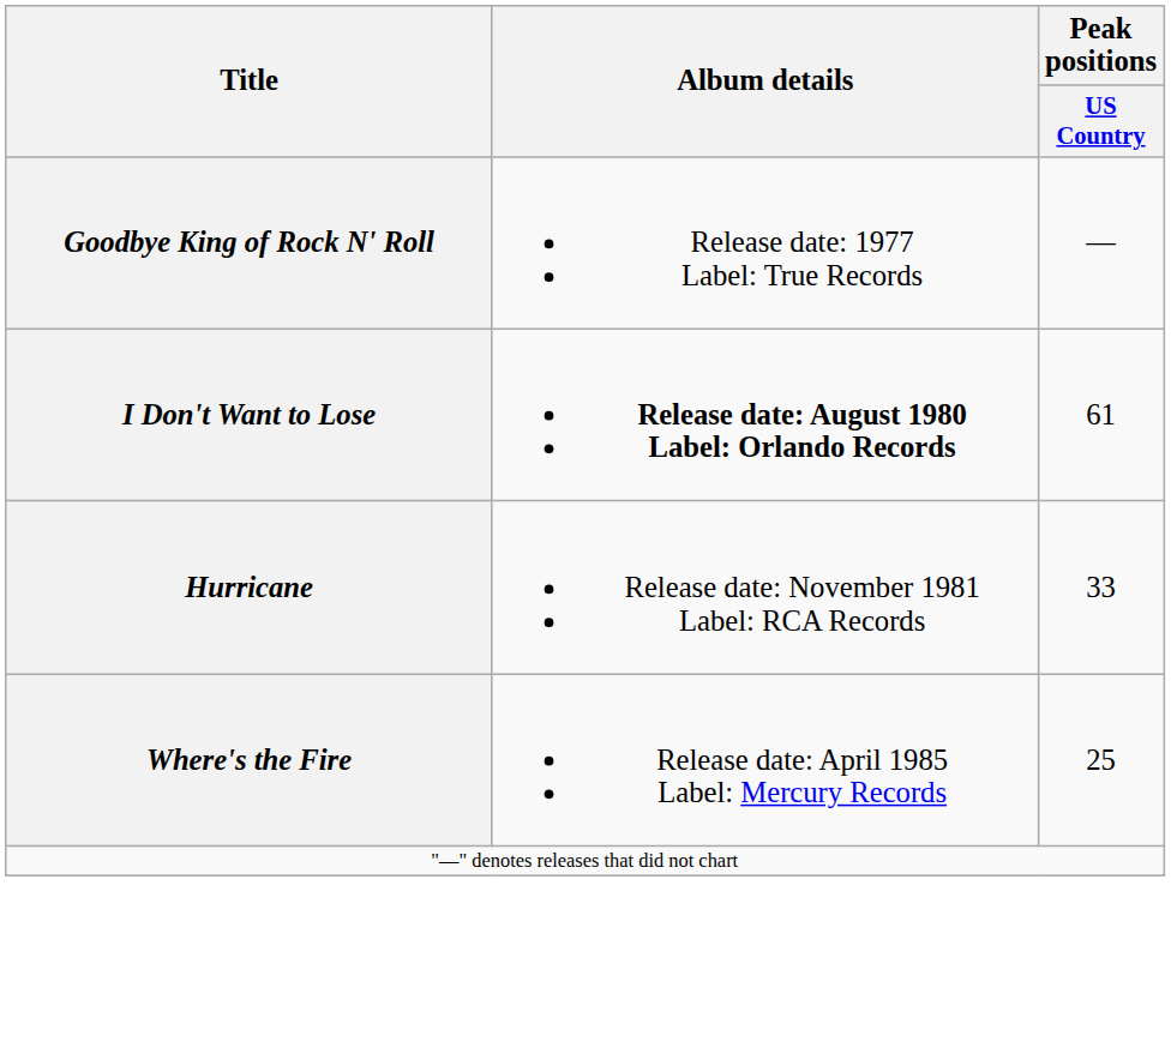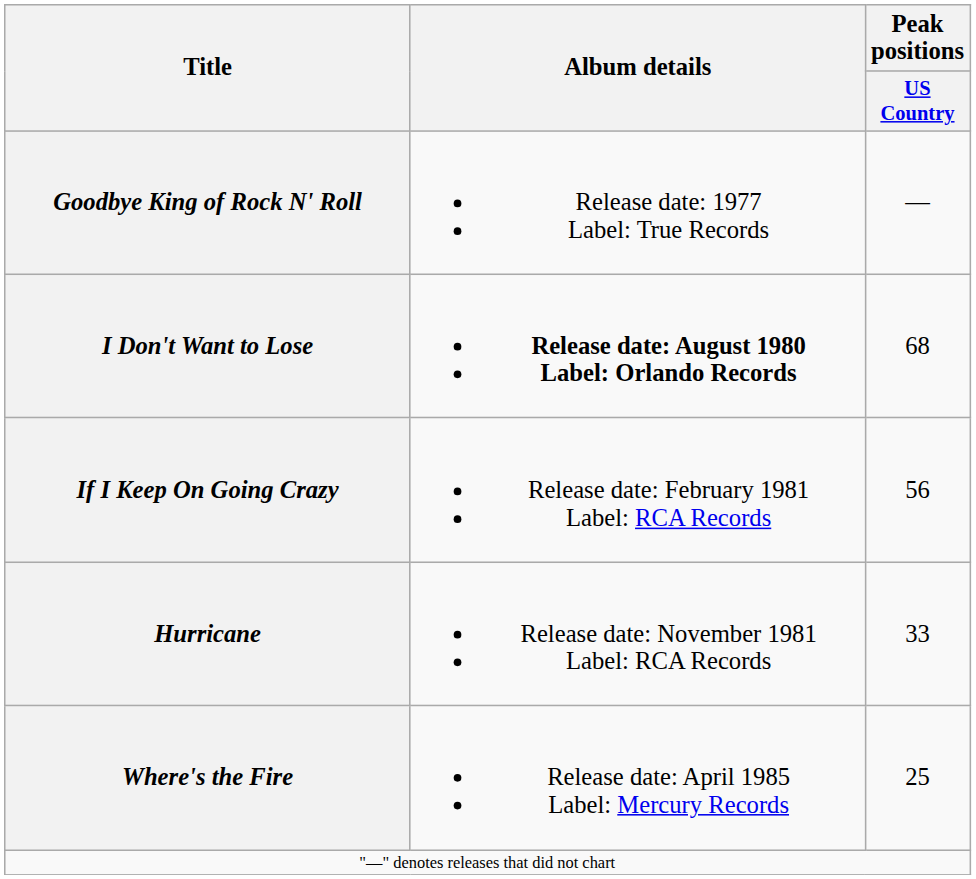 <table class="wikitable plainrowheaders" style="text-align:center;">
 <tr>
 <th rowspan="2" style="width:16em;">Title</th>
 <th rowspan="2" style="width:18em;">Album details</th>
 <th>Peak positions</th>
 </tr>
 <tr style="font-size:smaller;">
 <th width="60"><a href='#'>US Country</a></th>
 </tr>
 <tr>
 <th scope="row"><em>Goodbye King of Rock N' Roll</em></th>
 <td><br><ul><li>Release date: 1977</li><li>Label: True Records</li></ul></td>
 <td>—</td>
 </tr>
 <tr>
 <th scope="row"><em>I Don't Want to Lose</em></th>
 <td><strong><br><ul><li>Release date: August 1980</li><li>Label: Orlando Records</li></ul></strong></td>
-<td>61</td>
+<td>68</td>
+</tr>
+<tr>
+<th scope="row"><em>If I Keep On Going Crazy</em></th>
+<td><br><ul><li>Release date: February 1981</li><li>Label: <a href='#'>RCA Records</a></li></ul></td>
+<td>56</td>
 </tr>
 <tr>
 <th scope="row"><em>Hurricane</em></th>
 <td><br><ul><li>Release date: November 1981</li><li>Label: RCA Records</li></ul></td>
 <td>33</td>
 </tr>
 <tr>
 <th scope="row"><em>Where's the Fire</em></th>
 <td><br><ul><li>Release date: April 1985</li><li>Label: <a href='#'>Mercury Records</a></li></ul></td>
 <td>25</td>
 </tr>
 <tr>
 <td colspan="3" style="font-size:8pt">"—" denotes releases that did not chart</td>
 </tr>
 </table>
